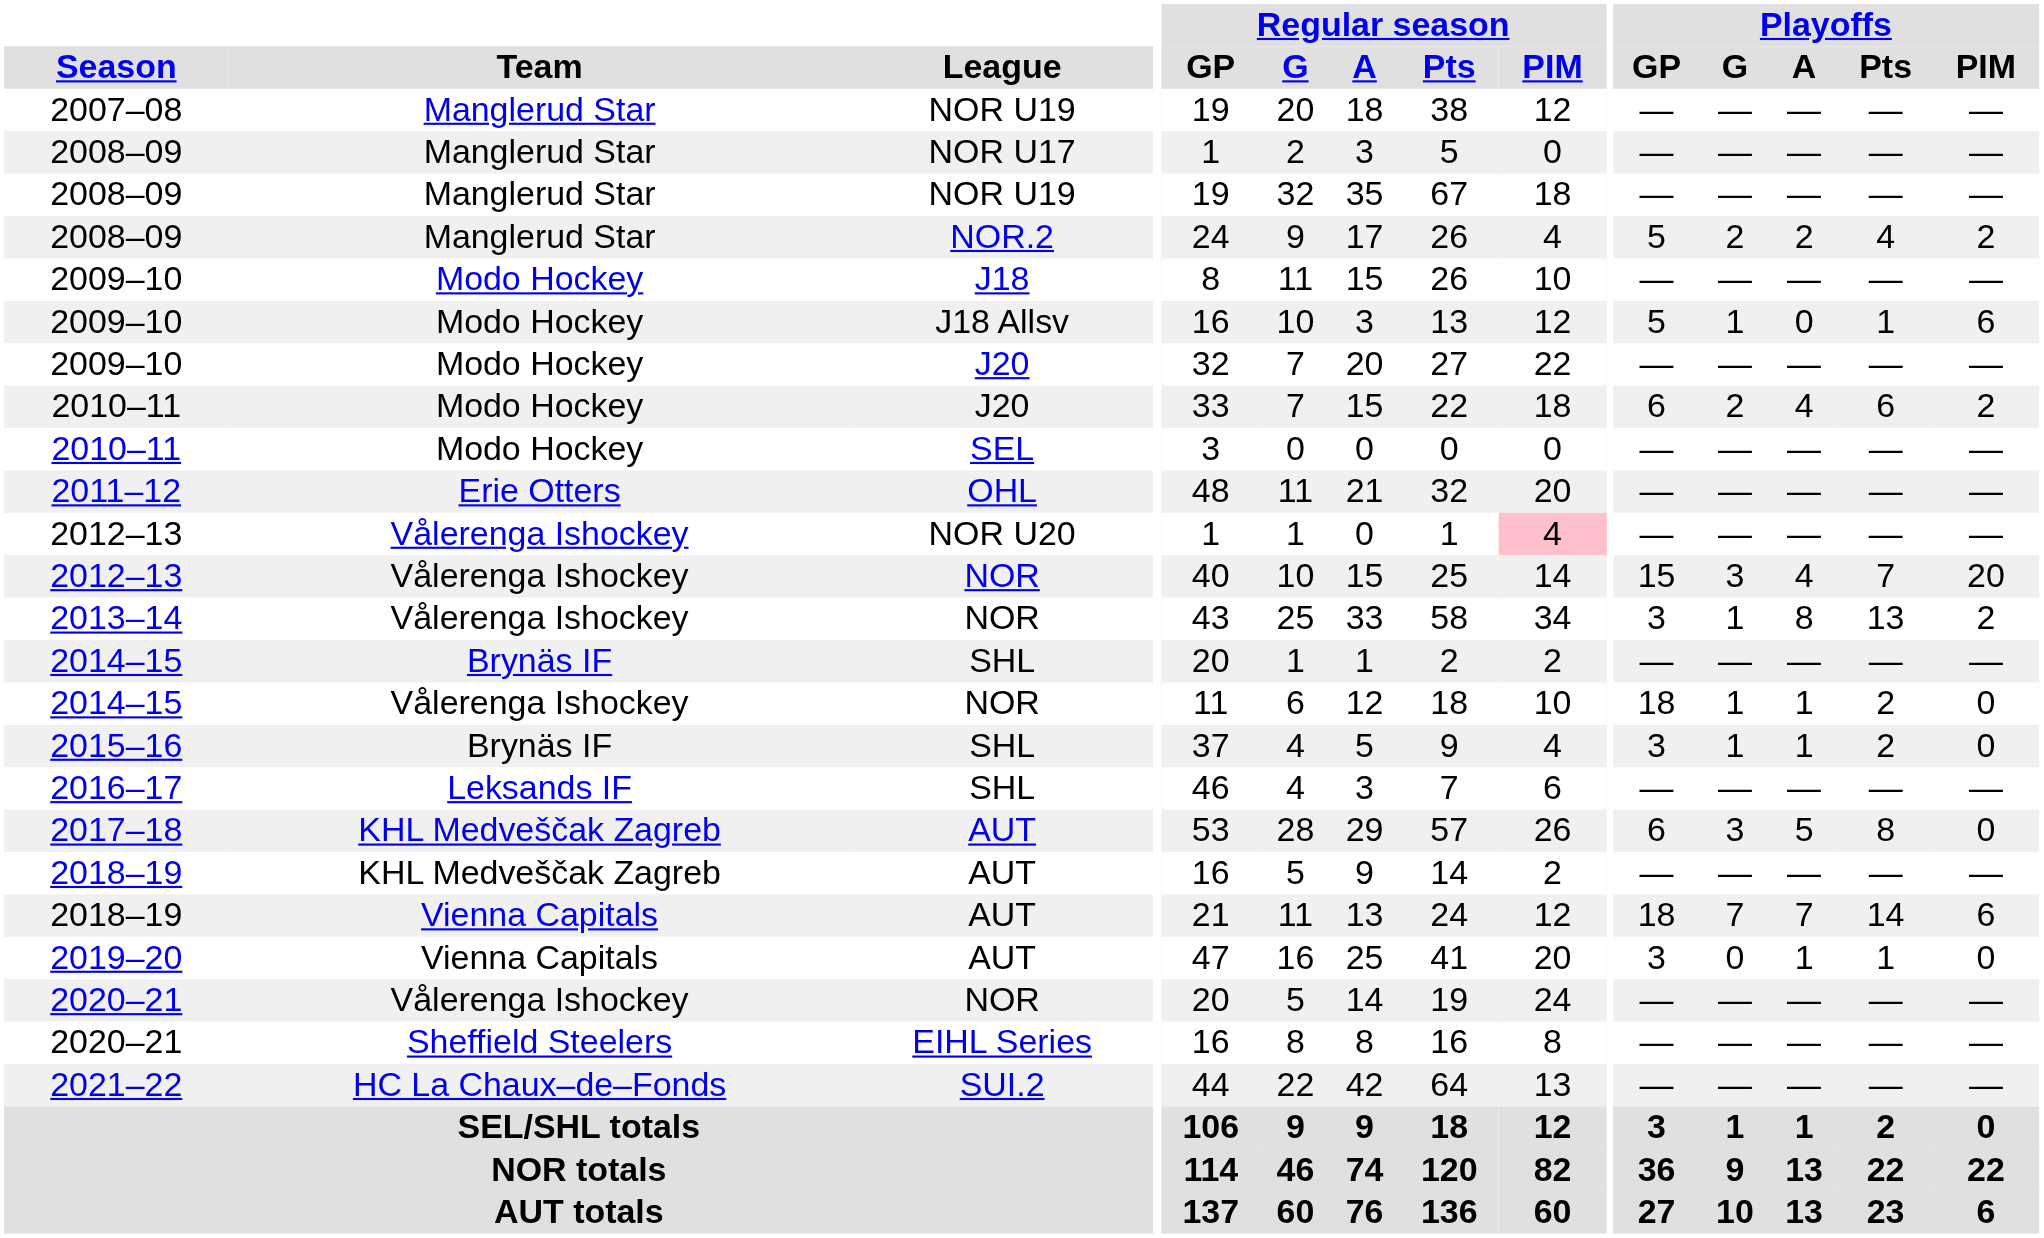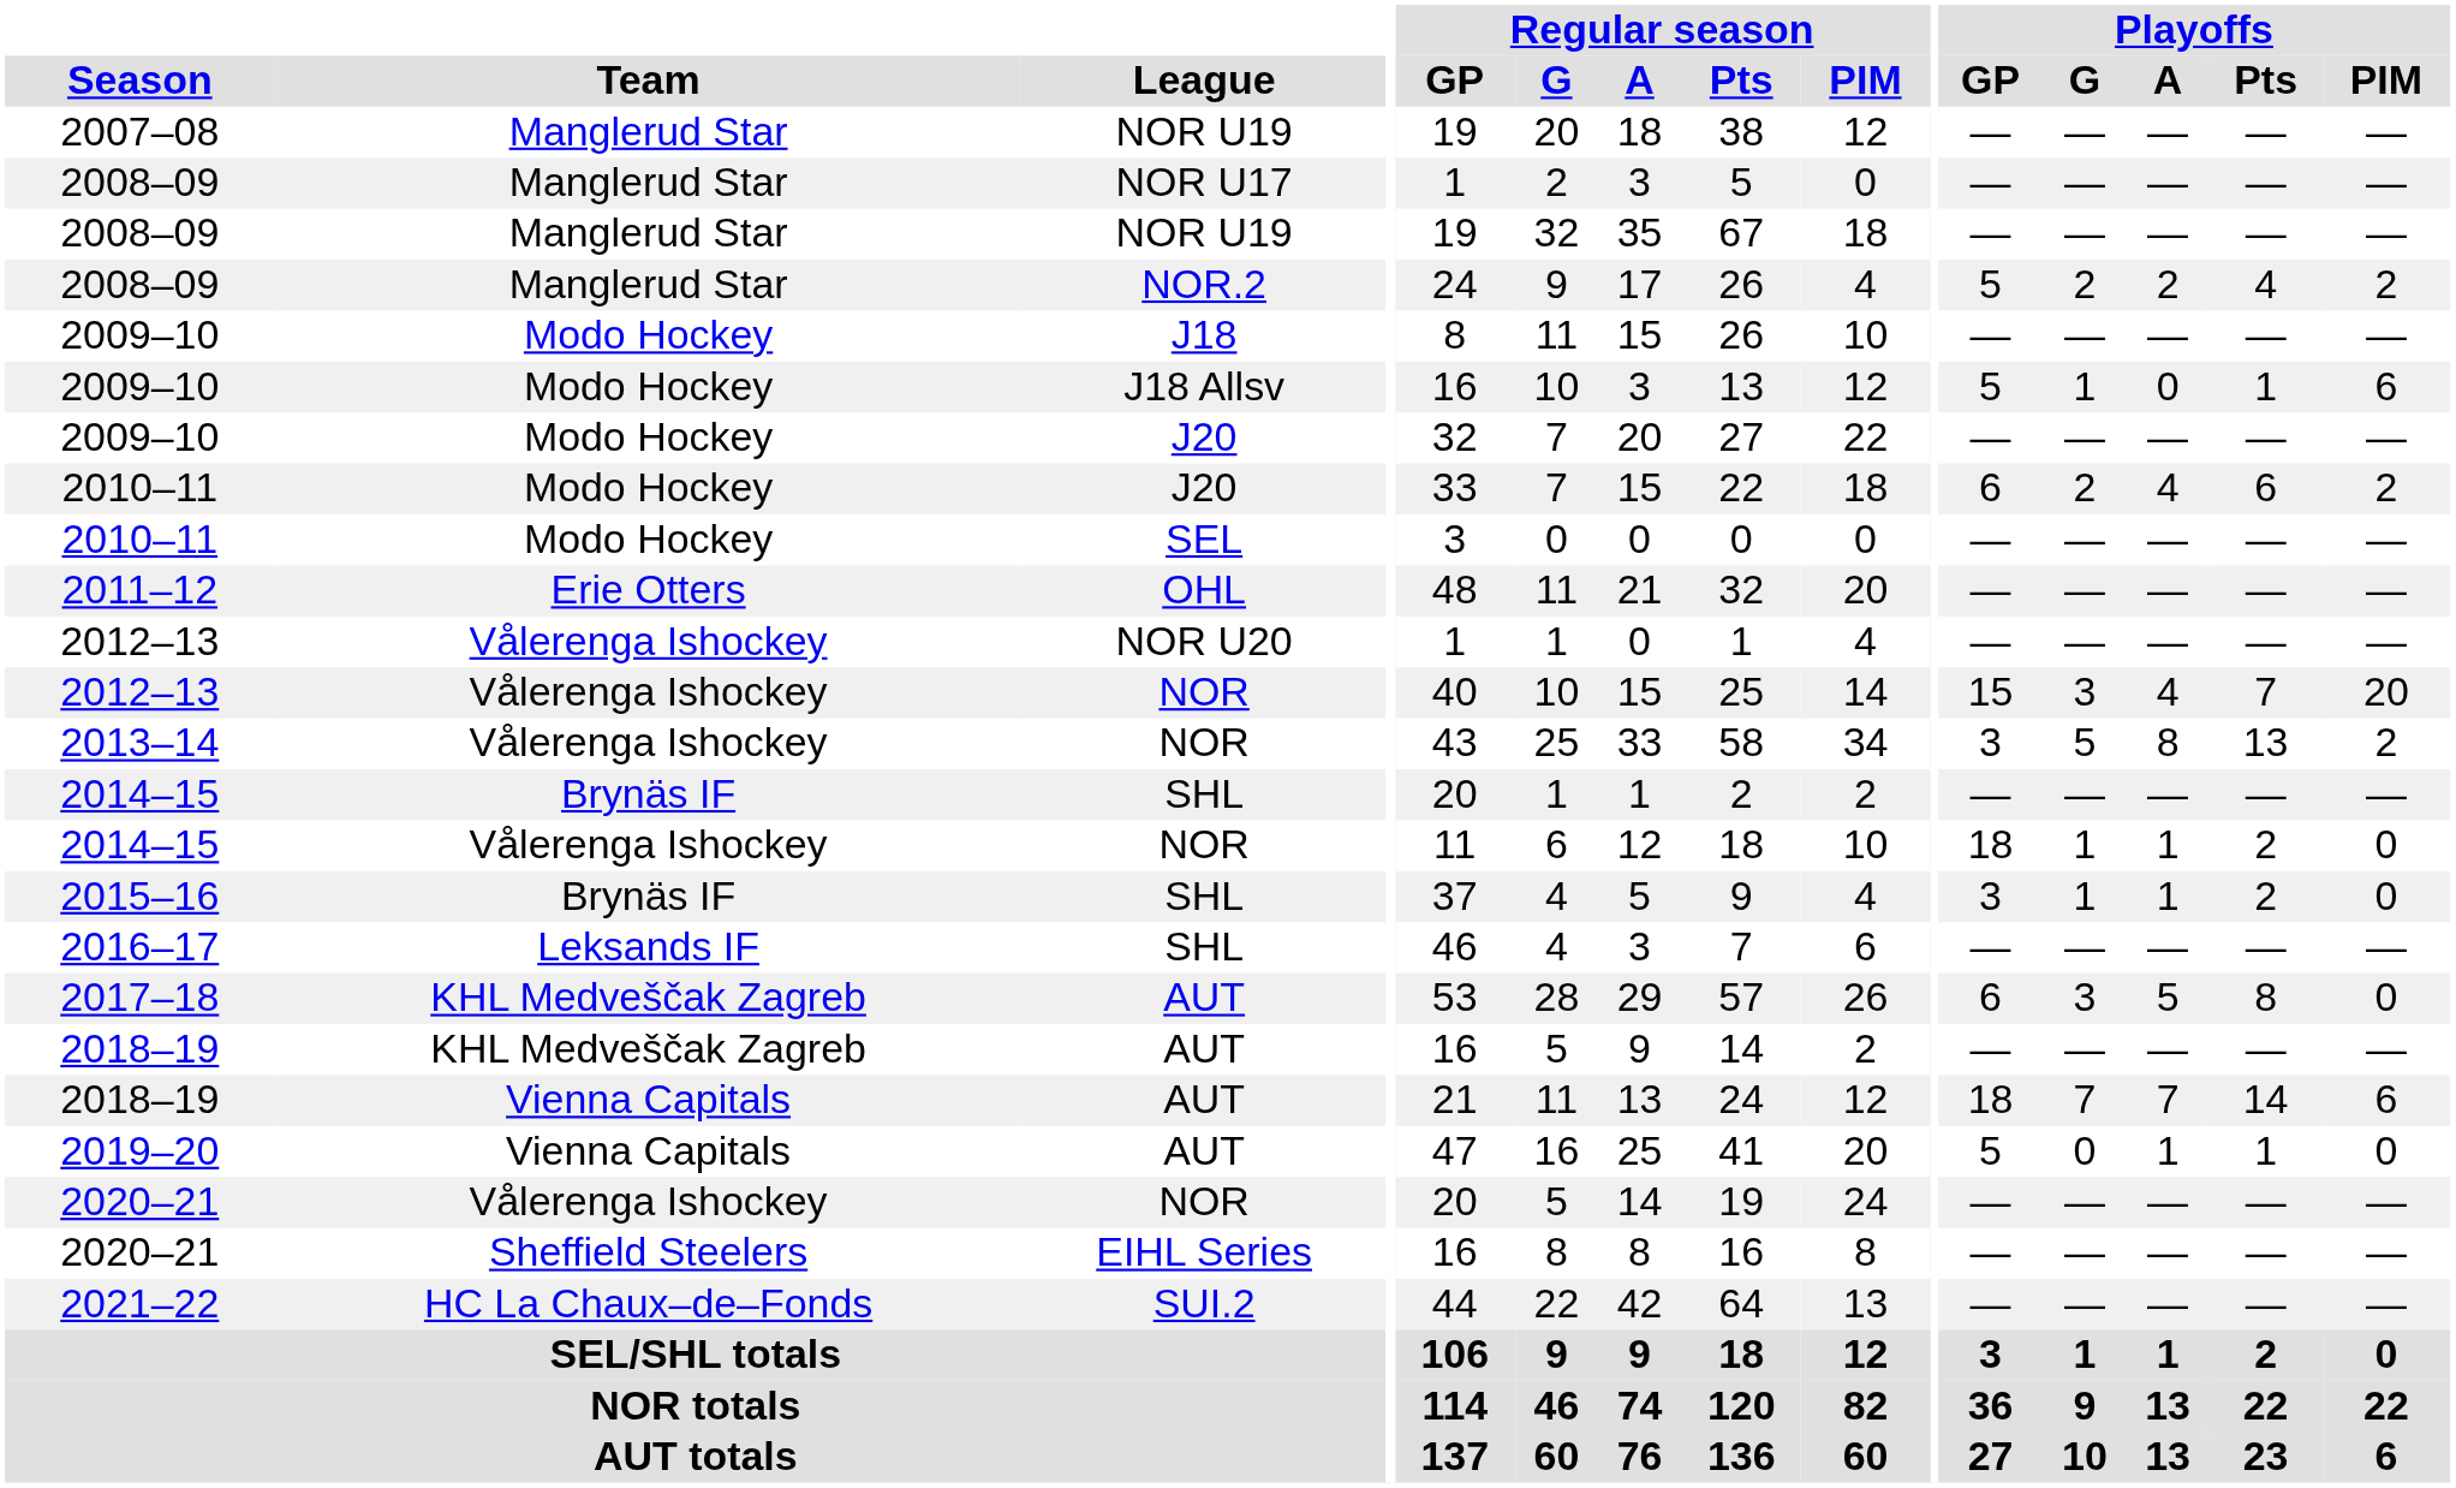 <table border="0" cellpadding="1" cellspacing="0" style="text-align:center; width:60em">
 <tr bgcolor="#e0e0e0">
 <th colspan="3" bgcolor="#ffffff"></th>
 <th rowspan="99" bgcolor="#ffffff"></th>
 <th colspan="5"><a href='#'>Regular season</a></th>
 <th rowspan="99" bgcolor="#ffffff"></th>
 <th colspan="5"><a href='#'>Playoffs</a></th>
 </tr>
 <tr bgcolor="#e0e0e0">
 <th><a href='#'>Season</a></th>
 <th>Team</th>
 <th>League</th>
 <th>GP</th>
 <th><a href='#'>G</a></th>
 <th><a href='#'>A</a></th>
 <th><a href='#'>Pts</a></th>
 <th><a href='#'>PIM</a></th>
 <th>GP</th>
 <th>G</th>
 <th>A</th>
 <th>Pts</th>
 <th>PIM</th>
 </tr>
 <tr>
 <td>2007–08</td>
 <td><a href='#'>Manglerud Star</a></td>
 <td>NOR U19</td>
 <td>19</td>
 <td>20</td>
 <td>18</td>
 <td>38</td>
 <td>12</td>
 <td>—</td>
 <td>—</td>
 <td>—</td>
 <td>—</td>
 <td>—</td>
 </tr>
 <tr bgcolor="#f0f0f0">
 <td>2008–09</td>
 <td>Manglerud Star</td>
 <td>NOR U17</td>
 <td>1</td>
 <td>2</td>
 <td>3</td>
 <td>5</td>
 <td>0</td>
 <td>—</td>
 <td>—</td>
 <td>—</td>
 <td>—</td>
 <td>—</td>
 </tr>
 <tr>
 <td>2008–09</td>
 <td>Manglerud Star</td>
 <td>NOR U19</td>
 <td>19</td>
 <td>32</td>
 <td>35</td>
 <td>67</td>
 <td>18</td>
 <td>—</td>
 <td>—</td>
 <td>—</td>
 <td>—</td>
 <td>—</td>
 </tr>
 <tr bgcolor="#f0f0f0">
 <td>2008–09</td>
 <td>Manglerud Star</td>
 <td><a href='#'>NOR.2</a></td>
 <td>24</td>
 <td>9</td>
 <td>17</td>
 <td>26</td>
 <td>4</td>
 <td>5</td>
 <td>2</td>
 <td>2</td>
 <td>4</td>
 <td>2</td>
 </tr>
 <tr>
 <td>2009–10</td>
 <td><a href='#'>Modo Hockey</a></td>
 <td><a href='#'>J18</a></td>
 <td>8</td>
 <td>11</td>
 <td>15</td>
 <td>26</td>
 <td>10</td>
 <td>—</td>
 <td>—</td>
 <td>—</td>
 <td>—</td>
 <td>—</td>
 </tr>
 <tr bgcolor="#f0f0f0">
 <td>2009–10</td>
 <td>Modo Hockey</td>
 <td>J18 Allsv</td>
 <td>16</td>
 <td>10</td>
 <td>3</td>
 <td>13</td>
 <td>12</td>
 <td>5</td>
 <td>1</td>
 <td>0</td>
 <td>1</td>
 <td>6</td>
 </tr>
 <tr>
 <td>2009–10</td>
 <td>Modo Hockey</td>
 <td><a href='#'>J20</a></td>
 <td>32</td>
 <td>7</td>
 <td>20</td>
 <td>27</td>
 <td>22</td>
 <td>—</td>
 <td>—</td>
 <td>—</td>
 <td>—</td>
 <td>—</td>
 </tr>
 <tr bgcolor="#f0f0f0">
 <td>2010–11</td>
 <td>Modo Hockey</td>
 <td>J20</td>
 <td>33</td>
 <td>7</td>
 <td>15</td>
 <td>22</td>
 <td>18</td>
 <td>6</td>
 <td>2</td>
 <td>4</td>
 <td>6</td>
 <td>2</td>
 </tr>
 <tr>
 <td><a href='#'>2010–11</a></td>
 <td>Modo Hockey</td>
 <td><a href='#'>SEL</a></td>
 <td>3</td>
 <td>0</td>
 <td>0</td>
 <td>0</td>
 <td>0</td>
 <td>—</td>
 <td>—</td>
 <td>—</td>
 <td>—</td>
 <td>—</td>
 </tr>
 <tr bgcolor="#f0f0f0">
 <td><a href='#'>2011–12</a></td>
 <td><a href='#'>Erie Otters</a></td>
 <td><a href='#'>OHL</a></td>
 <td>48</td>
 <td>11</td>
 <td>21</td>
 <td>32</td>
 <td>20</td>
 <td>—</td>
 <td>—</td>
 <td>—</td>
 <td>—</td>
 <td>—</td>
 </tr>
 <tr>
 <td>2012–13</td>
 <td><a href='#'>Vålerenga Ishockey</a></td>
 <td>NOR U20</td>
 <td>1</td>
 <td>1</td>
 <td>0</td>
 <td>1</td>
-<td style="background: pink;">4</td>
+<td>4</td>
 <td>—</td>
 <td>—</td>
 <td>—</td>
 <td>—</td>
 <td>—</td>
 </tr>
 <tr bgcolor="#f0f0f0">
 <td><a href='#'>2012–13</a></td>
 <td>Vålerenga Ishockey</td>
 <td><a href='#'>NOR</a></td>
 <td>40</td>
 <td>10</td>
 <td>15</td>
 <td>25</td>
 <td>14</td>
 <td>15</td>
 <td>3</td>
 <td>4</td>
 <td>7</td>
 <td>20</td>
 </tr>
 <tr>
 <td><a href='#'>2013–14</a></td>
 <td>Vålerenga Ishockey</td>
 <td>NOR</td>
 <td>43</td>
 <td>25</td>
 <td>33</td>
 <td>58</td>
 <td>34</td>
 <td>3</td>
-<td>1</td>
+<td>5</td>
 <td>8</td>
 <td>13</td>
 <td>2</td>
 </tr>
 <tr bgcolor="#f0f0f0">
 <td><a href='#'>2014–15</a></td>
 <td><a href='#'>Brynäs IF</a></td>
 <td>SHL</td>
 <td>20</td>
 <td>1</td>
 <td>1</td>
 <td>2</td>
 <td>2</td>
 <td>—</td>
 <td>—</td>
 <td>—</td>
 <td>—</td>
 <td>—</td>
 </tr>
 <tr>
 <td><a href='#'>2014–15</a></td>
 <td>Vålerenga Ishockey</td>
 <td>NOR</td>
 <td>11</td>
 <td>6</td>
 <td>12</td>
 <td>18</td>
 <td>10</td>
 <td>18</td>
 <td>1</td>
 <td>1</td>
 <td>2</td>
 <td>0</td>
 </tr>
 <tr bgcolor="#f0f0f0">
 <td><a href='#'>2015–16</a></td>
 <td>Brynäs IF</td>
 <td>SHL</td>
 <td>37</td>
 <td>4</td>
 <td>5</td>
 <td>9</td>
 <td>4</td>
 <td>3</td>
 <td>1</td>
 <td>1</td>
 <td>2</td>
 <td>0</td>
 </tr>
 <tr>
 <td><a href='#'>2016–17</a></td>
 <td><a href='#'>Leksands IF</a></td>
 <td>SHL</td>
 <td>46</td>
 <td>4</td>
 <td>3</td>
 <td>7</td>
 <td>6</td>
 <td>—</td>
 <td>—</td>
 <td>—</td>
 <td>—</td>
 <td>—</td>
 </tr>
 <tr bgcolor="#f0f0f0">
 <td><a href='#'>2017–18</a></td>
 <td><a href='#'>KHL Medveščak Zagreb</a></td>
 <td><a href='#'>AUT</a></td>
 <td>53</td>
 <td>28</td>
 <td>29</td>
 <td>57</td>
 <td>26</td>
 <td>6</td>
 <td>3</td>
 <td>5</td>
 <td>8</td>
 <td>0</td>
 </tr>
 <tr>
 <td><a href='#'>2018–19</a></td>
 <td>KHL Medveščak Zagreb</td>
 <td>AUT</td>
 <td>16</td>
 <td>5</td>
 <td>9</td>
 <td>14</td>
 <td>2</td>
 <td>—</td>
 <td>—</td>
 <td>—</td>
 <td>—</td>
 <td>—</td>
 </tr>
 <tr bgcolor="#f0f0f0">
 <td>2018–19</td>
 <td><a href='#'>Vienna Capitals</a></td>
 <td>AUT</td>
 <td>21</td>
 <td>11</td>
 <td>13</td>
 <td>24</td>
 <td>12</td>
 <td>18</td>
 <td>7</td>
 <td>7</td>
 <td>14</td>
 <td>6</td>
 </tr>
 <tr>
 <td><a href='#'>2019–20</a></td>
 <td>Vienna Capitals</td>
 <td>AUT</td>
 <td>47</td>
 <td>16</td>
 <td>25</td>
 <td>41</td>
 <td>20</td>
-<td>3</td>
+<td>5</td>
 <td>0</td>
 <td>1</td>
 <td>1</td>
 <td>0</td>
 </tr>
 <tr bgcolor="#f0f0f0">
 <td><a href='#'>2020–21</a></td>
 <td>Vålerenga Ishockey</td>
 <td>NOR</td>
 <td>20</td>
 <td>5</td>
 <td>14</td>
 <td>19</td>
 <td>24</td>
 <td>—</td>
 <td>—</td>
 <td>—</td>
 <td>—</td>
 <td>—</td>
 </tr>
 <tr>
 <td>2020–21</td>
 <td><a href='#'>Sheffield Steelers</a></td>
 <td><a href='#'>EIHL Series</a></td>
 <td>16</td>
 <td>8</td>
 <td>8</td>
 <td>16</td>
 <td>8</td>
 <td>—</td>
 <td>—</td>
 <td>—</td>
 <td>—</td>
 <td>—</td>
 </tr>
 <tr bgcolor="#f0f0f0">
 <td><a href='#'>2021–22</a></td>
 <td><a href='#'>HC La Chaux–de–Fonds</a></td>
 <td><a href='#'>SUI.2</a></td>
 <td>44</td>
 <td>22</td>
 <td>42</td>
 <td>64</td>
 <td>13</td>
 <td>—</td>
 <td>—</td>
 <td>—</td>
 <td>—</td>
 <td>—</td>
 </tr>
 <tr bgcolor="#e0e0e0">
 <th colspan="3">SEL/SHL totals</th>
 <th>106</th>
 <th>9</th>
 <th>9</th>
 <th>18</th>
 <th>12</th>
 <th>3</th>
 <th>1</th>
 <th>1</th>
 <th>2</th>
 <th>0</th>
 </tr>
 <tr bgcolor="#e0e0e0">
 <th colspan="3">NOR totals</th>
 <th>114</th>
 <th>46</th>
 <th>74</th>
 <th>120</th>
 <th>82</th>
 <th>36</th>
 <th>9</th>
 <th>13</th>
 <th>22</th>
 <th>22</th>
 </tr>
 <tr bgcolor="#e0e0e0">
 <th colspan="3">AUT totals</th>
 <th>137</th>
 <th>60</th>
 <th>76</th>
 <th>136</th>
 <th>60</th>
 <th>27</th>
 <th>10</th>
 <th>13</th>
 <th>23</th>
 <th>6</th>
 </tr>
 </table>
